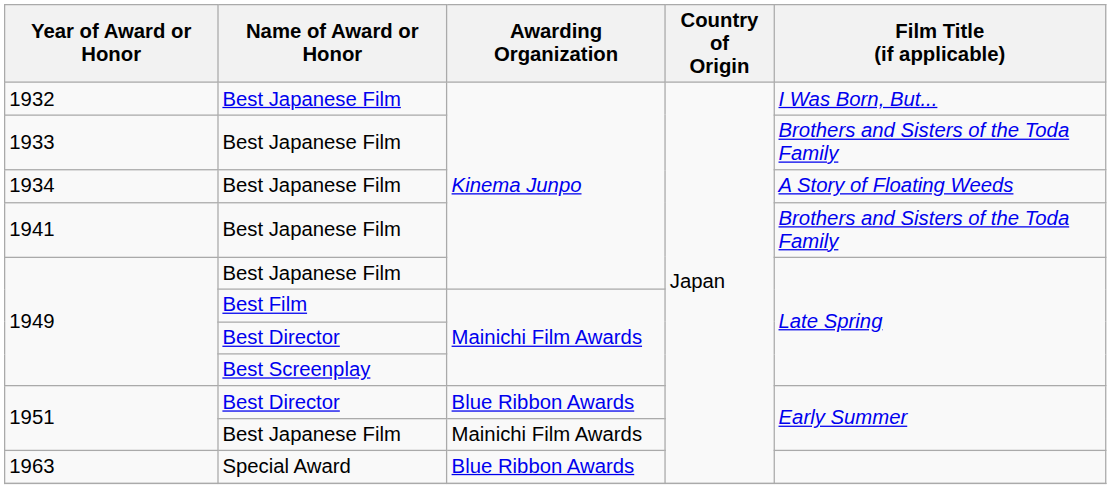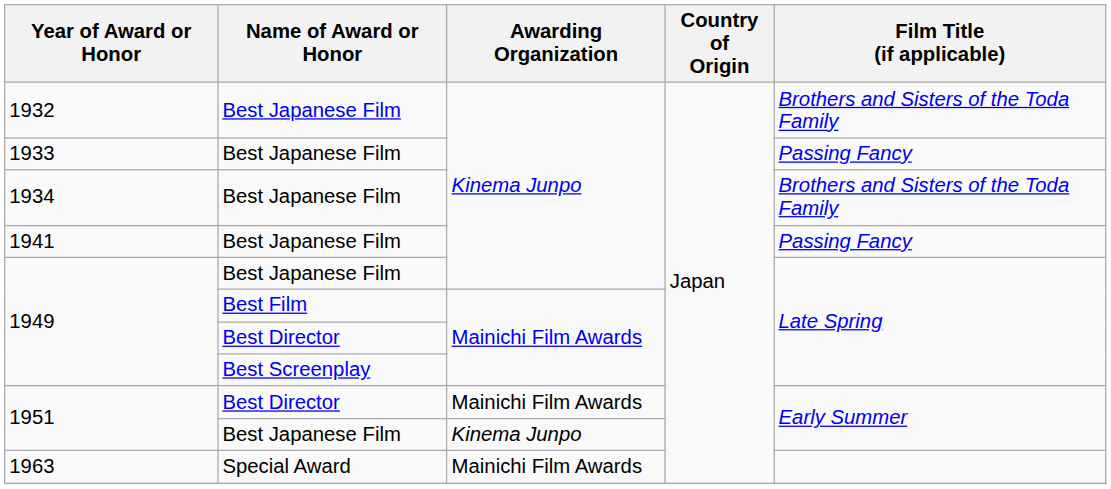 <table class="wikitable sortable" border="1">
 <tr>
 <th>Year of Award or Honor</th>
 <th>Name of Award or Honor</th>
 <th>Awarding Organization</th>
 <th>Country of<br>Origin</th>
 <th>Film Title<br>(if applicable)</th>
 </tr>
 <tr>
 <td>1932</td>
 <td><a href='#'>Best Japanese Film</a></td>
 <td rowspan=5><em><a href='#'>Kinema Junpo</a></em></td>
 <td rowspan=11>Japan</td>
-<td><em><a href='#'>I Was Born, But...</a></em></td>
+<td><em><a href='#'>Brothers and Sisters of the Toda Family</a></em></td>
 </tr>
 <tr>
 <td>1933</td>
 <td>Best Japanese Film</td>
-<td><em><a href='#'>Brothers and Sisters of the Toda Family</a></em></td>
+<td><em><a href='#'>Passing Fancy</a></em></td>
 </tr>
 <tr>
 <td>1934</td>
 <td>Best Japanese Film</td>
-<td><em><a href='#'>A Story of Floating Weeds</a></em></td>
+<td><em><a href='#'>Brothers and Sisters of the Toda Family</a></em></td>
 </tr>
 <tr>
 <td>1941</td>
 <td>Best Japanese Film</td>
-<td><em><a href='#'>Brothers and Sisters of the Toda Family</a></em></td>
+<td><em><a href='#'>Passing Fancy</a></em></td>
 </tr>
 <tr>
 <td rowspan=4>1949</td>
 <td>Best Japanese Film</td>
 <td rowspan=4><em><a href='#'>Late Spring</a></em></td>
 </tr>
 <tr>
 <td><a href='#'>Best Film</a></td>
 <td rowspan=3><a href='#'>Mainichi Film Awards</a></td>
 </tr>
 <tr>
 <td><a href='#'>Best Director</a></td>
 </tr>
 <tr>
 <td><a href='#'>Best Screenplay</a></td>
 </tr>
 <tr>
 <td rowspan=2>1951</td>
 <td><a href='#'>Best Director</a></td>
-<td><a href='#'>Blue Ribbon Awards</a></td>
+<td>Mainichi Film Awards</td>
 <td rowspan=2><em><a href='#'>Early Summer</a></em></td>
 </tr>
 <tr>
 <td>Best Japanese Film</td>
-<td>Mainichi Film Awards</td>
+<td><em>Kinema Junpo</em></td>
 </tr>
 <tr>
 <td>1963</td>
 <td>Special Award</td>
-<td><a href='#'>Blue Ribbon Awards</a></td>
+<td>Mainichi Film Awards</td>
 <td></td>
 </tr>
 <tr>
 </tr>
 </table>
